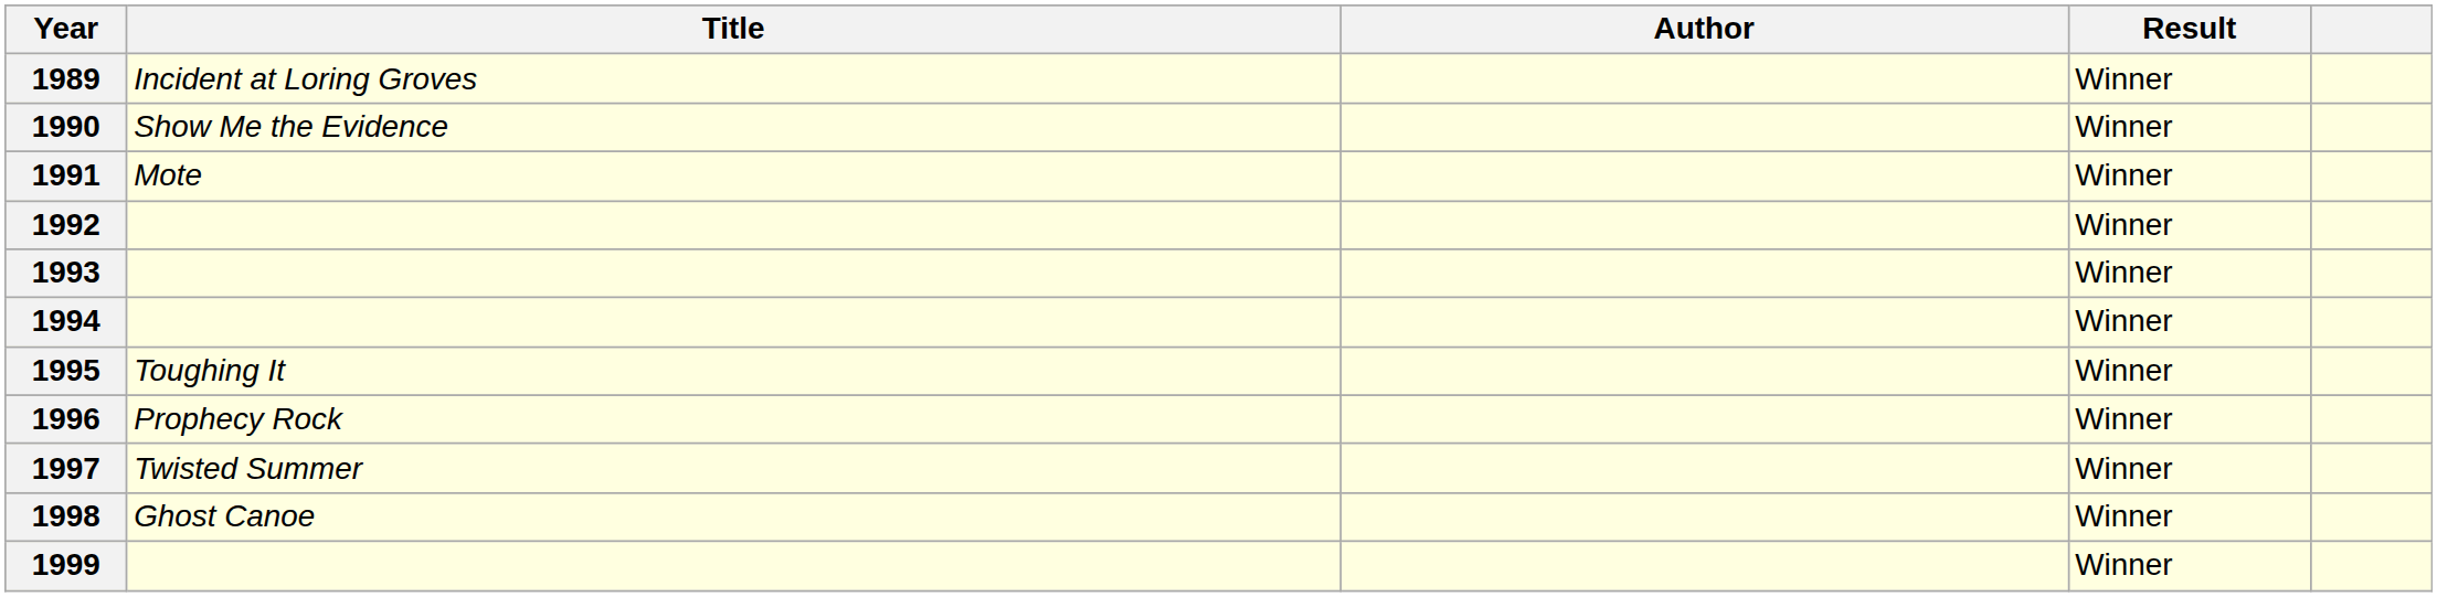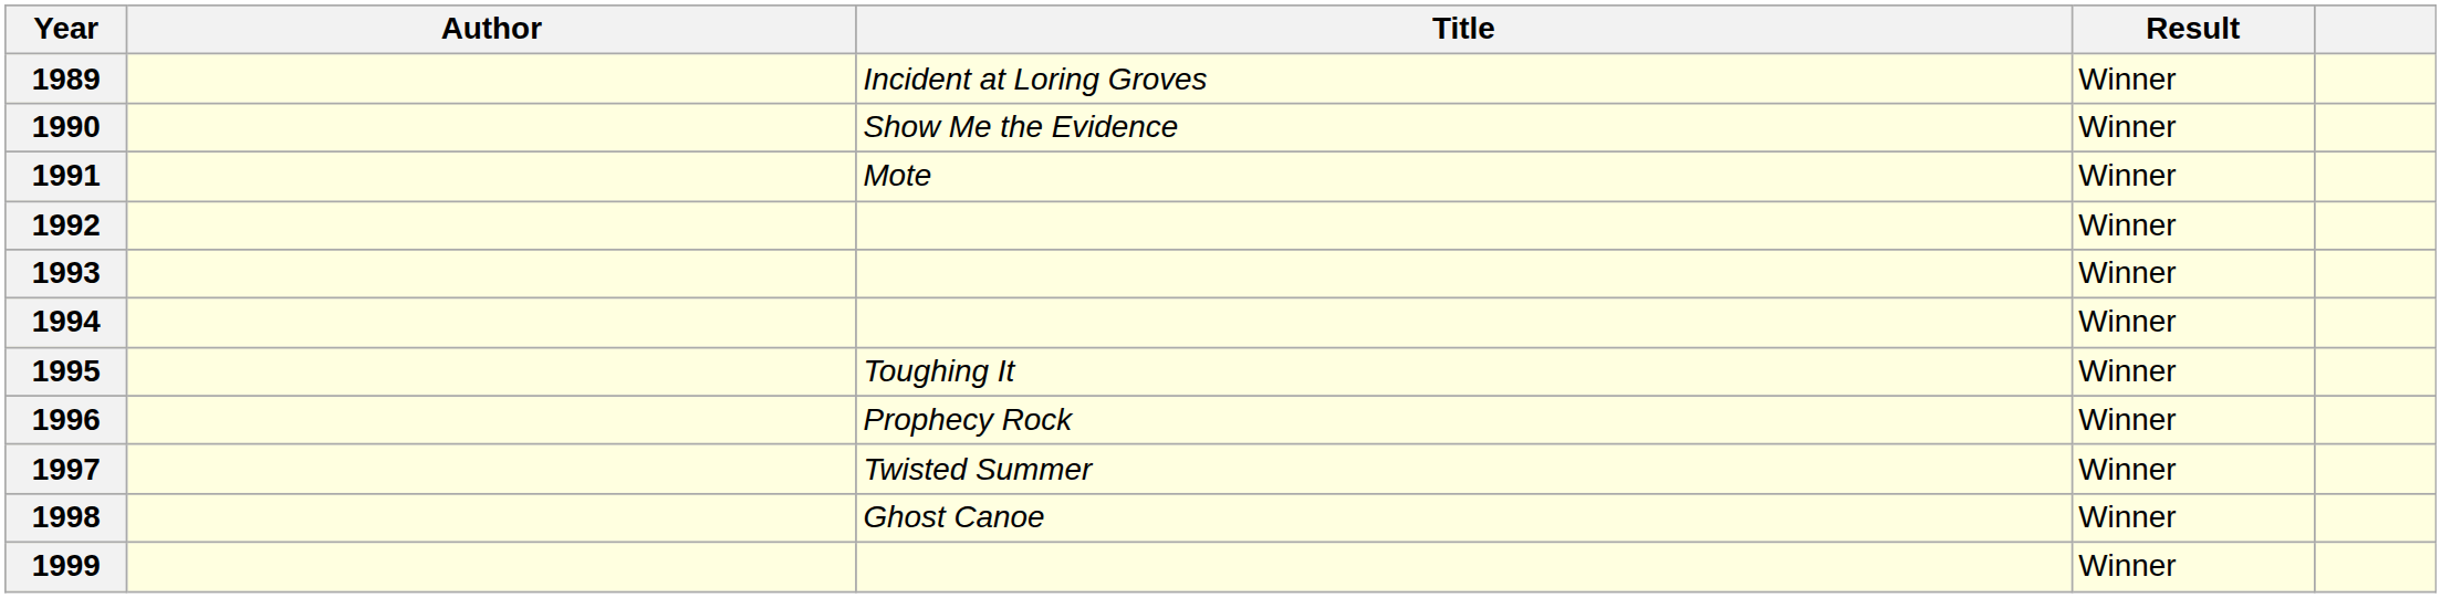 <table class="wikitable sortable mw-collapsible" style="width:100%" style="width:100%">
 <tr>
 <th scope="col" width="5%">Year</th>
+<th scope="col" width="30%">Author</th>
 <th scope="col" width="50%">Title</th>
-<th scope="col" width="30%">Author</th>
 <th scope="col" width="10%">Result</th>
 <th scope="col" width="5%"></th>
 </tr>
 <tr style="background:lightyellow;">
 <th>1989</th>
+<td></td>
 <td><em>Incident at Loring Groves</em></td>
-<td></td>
 <td>Winner</td>
 <td></td>
 </tr>
 <tr style="background:lightyellow;">
 <th>1990</th>
+<td></td>
 <td><em>Show Me the Evidence</em></td>
-<td></td>
 <td>Winner</td>
 <td></td>
 </tr>
 <tr style="background:lightyellow;">
 <th>1991</th>
+<td></td>
 <td><em>Mote</em></td>
-<td></td>
 <td>Winner</td>
 <td></td>
 </tr>
 <tr style="background:lightyellow;">
 <th>1992</th>
+<td></td>
 <td><em></em></td>
-<td></td>
 <td>Winner</td>
 <td></td>
 </tr>
 <tr style="background:lightyellow;">
 <th>1993</th>
+<td></td>
 <td><em></em></td>
-<td></td>
 <td>Winner</td>
 <td></td>
 </tr>
 <tr style="background:lightyellow;">
 <th>1994</th>
+<td></td>
 <td><em></em></td>
-<td></td>
 <td>Winner</td>
 <td></td>
 </tr>
 <tr style="background:lightyellow;">
 <th>1995</th>
+<td></td>
 <td><em>Toughing It</em></td>
-<td></td>
 <td>Winner</td>
 <td></td>
 </tr>
 <tr style="background:lightyellow;">
 <th>1996</th>
+<td></td>
 <td><em>Prophecy Rock</em></td>
-<td></td>
 <td>Winner</td>
 <td></td>
 </tr>
 <tr style="background:lightyellow;">
 <th>1997</th>
+<td></td>
 <td><em>Twisted Summer</em></td>
-<td></td>
 <td>Winner</td>
 <td></td>
 </tr>
 <tr style="background:lightyellow;">
 <th>1998</th>
+<td></td>
 <td><em>Ghost Canoe</em></td>
-<td></td>
 <td>Winner</td>
 <td></td>
 </tr>
 <tr style="background:lightyellow;">
 <th>1999</th>
+<td></td>
 <td><em></em></td>
-<td></td>
 <td>Winner</td>
 <td></td>
 </tr>
 </table>
